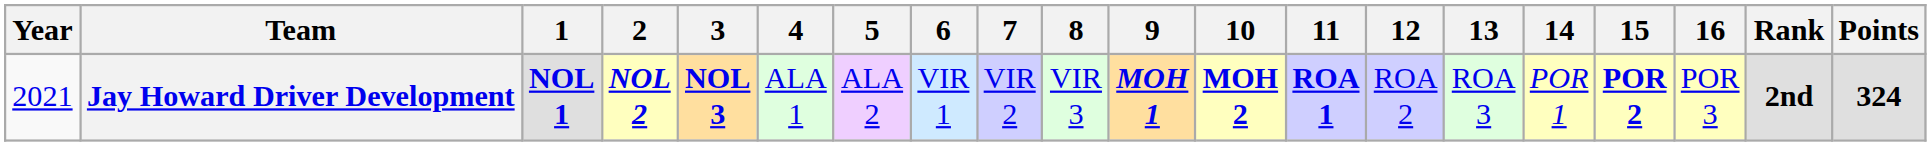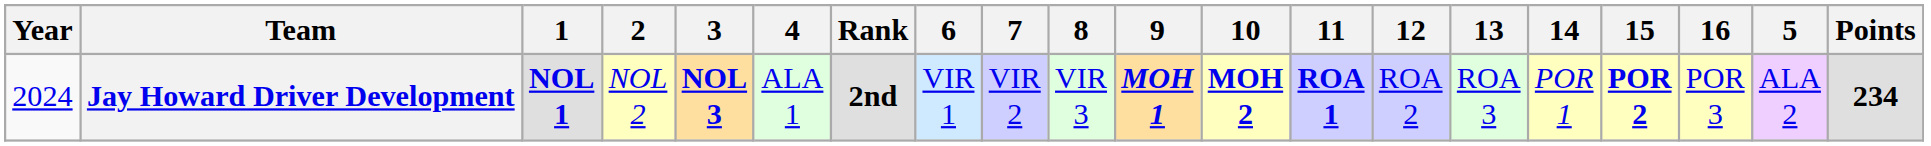 <table class="wikitable" style="text-align:center; font-size:85%">
 <tr>
 <th>Year</th>
 <th>Team</th>
 <th>1</th>
 <th>2</th>
 <th>3</th>
 <th>4</th>
-<th>5</th>
+<th>Rank</th>
 <th>6</th>
 <th>7</th>
 <th>8</th>
 <th>9</th>
 <th>10</th>
 <th>11</th>
 <th>12</th>
 <th>13</th>
 <th>14</th>
 <th>15</th>
 <th>16</th>
-<th>Rank</th>
+<th>5</th>
 <th>Points</th>
 </tr>
 <tr>
-<td><a href='#'>2021</a></td>
+<td><a href='#'>2024</a></td>
 <th nowrap><a href='#'>Jay Howard Driver Development</a></th>
 <td style="background:#DFDFDF;"><strong><a href='#'>NOL<br>1</a></strong><br></td>
-<td style="background:#FFFFBF;"><strong><em><a href='#'>NOL<br>2</a></em><br></strong></td>
+<td style="background:#FFFFBF;"><em><a href='#'>NOL<br>2</a></em><br></td>
 <td style="background:#FFDF9F;"><strong><a href='#'>NOL<br>3</a></strong><br></td>
 <td style="background:#DFFFDF;"><a href='#'>ALA<br>1</a><br></td>
-<td style="background:#EFCFFF;"><a href='#'>ALA<br>2</a><br></td>
+<th style="background:#DFDFDF;">2nd</th>
 <td style="background:#CFEAFF;"><a href='#'>VIR<br>1</a><br></td>
 <td style="background:#CFCFFF;"><a href='#'>VIR<br>2</a><br></td>
 <td style="background:#DFFFDF;"><a href='#'>VIR<br>3</a><br></td>
 <td style="background:#FFDF9F;"><strong><em><a href='#'>MOH<br>1</a></em></strong><br></td>
 <td style="background:#FFFFBF;"><strong><a href='#'>MOH<br>2</a></strong><br></td>
 <td style="background:#CFCFFF;"><strong><a href='#'>ROA<br>1</a><br></strong></td>
 <td style="background:#CFCFFF;"><a href='#'>ROA<br>2</a><br></td>
 <td style="background:#DFFFDF;"><a href='#'>ROA<br>3</a><br></td>
 <td style="background:#FFFFBF;"><em><a href='#'>POR<br>1</a></em><br></td>
 <td style="background:#FFFFBF;"><strong><a href='#'>POR<br>2</a></strong><br></td>
 <td style="background:#FFFFBF;"><a href='#'>POR<br>3</a><br></td>
-<th style="background:#DFDFDF;">2nd</th>
-<th style="background:#DFDFDF;">324</th>
+<td style="background:#EFCFFF;"><a href='#'>ALA<br>2</a><br></td>
+<th style="background:#DFDFDF;">234</th>
 </tr>
 </table>
